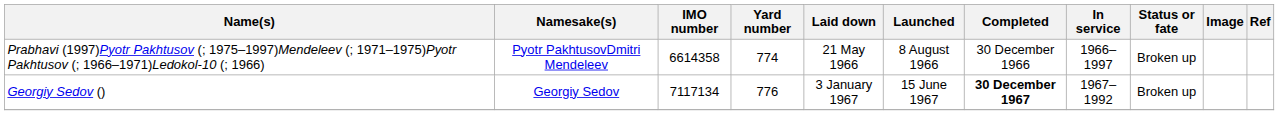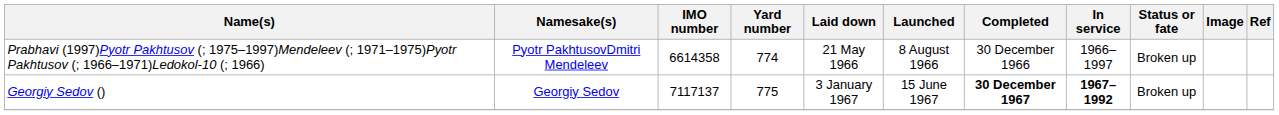 <table class="wikitable">
 <tr>
 <th>Name(s)</th>
 <th>Namesake(s)</th>
 <th>IMO number</th>
 <th>Yard number</th>
 <th>Laid down</th>
 <th>Launched</th>
 <th>Completed</th>
 <th>In service</th>
 <th>Status or fate</th>
 <th>Image</th>
 <th>Ref</th>
 </tr>
 <tr style="background:#FFFFFF;">
 <td align="left"><em>Prabhavi</em> (1997)<em><a href='#'>Pyotr Pakhtusov</a></em> (; 1975–1997)<em>Mendeleev</em> (; 1971–1975)<em>Pyotr Pakhtusov</em> (; 1966–1971)<em>Ledokol-10</em> (; 1966)</td>
 <td align="center"><a href='#'>Pyotr Pakhtusov</a><a href='#'>Dmitri Mendeleev</a></td>
 <td align="center">6614358</td>
 <td align="center">774</td>
 <td align="center">21 May 1966</td>
 <td align="center">8 August 1966</td>
 <td align="center">30 December 1966</td>
 <td align="center">1966–1997</td>
 <td align="center">Broken up</td>
 <td align="center"></td>
 <td align="center"></td>
 </tr>
 <tr style="background:#FFFFFF;">
 <td align="left"><em><a href='#'>Georgiy Sedov</a></em> ()</td>
 <td align="center"><a href='#'>Georgiy Sedov</a></td>
-<td align="center">7117134</td>
-<td align="center">776</td>
+<td align="center">7117137</td>
+<td align="center">775</td>
 <td align="center">3 January 1967</td>
 <td align="center">15 June 1967</td>
 <td align="center"><strong>30 December 1967</strong></td>
-<td align="center">1967–1992</td>
+<td align="center"><strong>1967–1992</strong></td>
 <td align="center">Broken up</td>
 <td align="center"></td>
 <td align="center"></td>
 </tr>
 <tr>
 </tr>
 </table>
